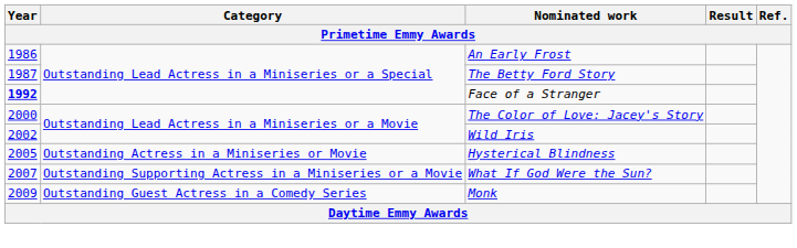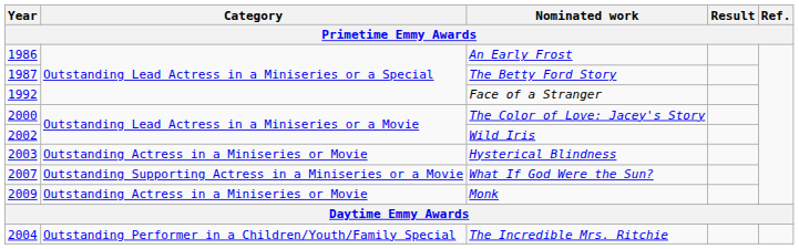 <table class="wikitable">
 <tr>
 <th>Year</th>
 <th>Category</th>
 <th>Nominated work</th>
 <th>Result</th>
 <th>Ref.</th>
 </tr>
 <tr>
 <th colspan="5"><a href='#'>Primetime Emmy Awards</a></th>
 </tr>
 <tr>
 <td><a href='#'>1986</a></td>
 <td rowspan="3"><a href='#'>Outstanding Lead Actress in a Miniseries or a Special</a></td>
 <td><em><a href='#'>An Early Frost</a></em></td>
 <td></td>
 <td align="center" rowspan="8"></td>
 </tr>
 <tr>
 <td><a href='#'>1987</a></td>
 <td><em><a href='#'>The Betty Ford Story</a></em></td>
 <td></td>
 </tr>
 <tr>
-<td><strong><a href='#'>1992</a></strong></td>
+<td><a href='#'>1992</a></td>
 <td><em>Face of a Stranger</em></td>
 <td></td>
 </tr>
 <tr>
 <td><a href='#'>2000</a></td>
 <td rowspan="2"><a href='#'>Outstanding Lead Actress in a Miniseries or a Movie</a></td>
 <td><em><a href='#'>The Color of Love: Jacey's Story</a></em></td>
 <td></td>
 </tr>
 <tr>
 <td><a href='#'>2002</a></td>
 <td><em><a href='#'>Wild Iris</a></em></td>
 <td></td>
 </tr>
 <tr>
-<td><a href='#'>2005</a></td>
+<td><a href='#'>2003</a></td>
 <td><a href='#'>Outstanding Actress in a Miniseries or Movie</a></td>
 <td><em><a href='#'>Hysterical Blindness</a></em></td>
 <td></td>
 </tr>
 <tr>
 <td><a href='#'>2007</a></td>
 <td><a href='#'>Outstanding Supporting Actress in a Miniseries or a Movie</a></td>
 <td><em><a href='#'>What If God Were the Sun?</a></em></td>
 <td></td>
 </tr>
 <tr>
 <td><a href='#'>2009</a></td>
-<td><a href='#'>Outstanding Guest Actress in a Comedy Series</a></td>
+<td><a href='#'>Outstanding Actress in a Miniseries or Movie</a></td>
 <td><em><a href='#'>Monk</a></em></td>
 <td></td>
 </tr>
 <tr>
 <th colspan="5"><a href='#'>Daytime Emmy Awards</a></th>
 </tr>
+<tr>
+<td><a href='#'>2004</a></td>
+<td><a href='#'>Outstanding Performer in a Children/Youth/Family Special</a></td>
+<td><em><a href='#'>The Incredible Mrs. Ritchie</a></em></td>
+<td></td>
+<td align="center"></td>
+</tr>
 </table>
